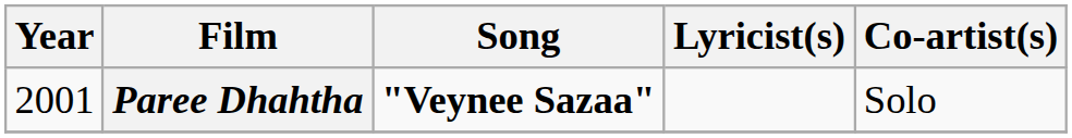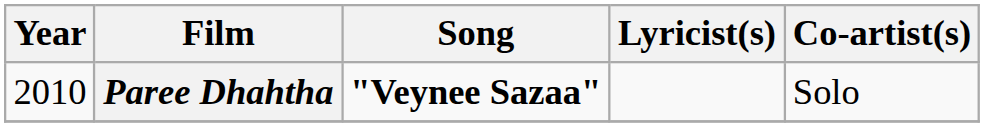 <table class="wikitable plainrowheaders">
 <tr>
 <th scope="col">Year</th>
 <th scope="col">Film</th>
 <th scope="col">Song</th>
 <th scope="col">Lyricist(s)</th>
 <th scope="col">Co-artist(s)</th>
 </tr>
 <tr>
-<td>2001</td>
+<td>2010</td>
 <th scope="row"><em>Paree Dhahtha</em></th>
 <td><strong>"Veynee Sazaa"</strong></td>
 <td></td>
 <td>Solo</td>
 </tr>
 <tr>
 </tr>
 </table>
